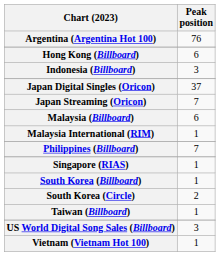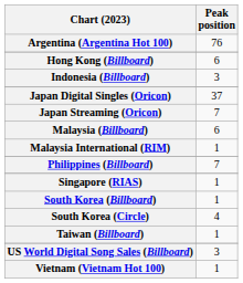 <table class="wikitable sortable plainrowheaders" style="text-align:center">
 <tr>
 <th scope="col">Chart (2023)</th>
 <th scope="col">Peak<br>position</th>
 </tr>
 <tr>
 <th scope="row">Argentina (<a href='#'>Argentina Hot 100</a>)</th>
 <td>76</td>
 </tr>
 <tr>
 </tr>
 <tr>
 </tr>
 <tr>
 </tr>
 <tr>
 <th scope="row">Hong Kong (<em><a href='#'>Billboard</a></em>)</th>
 <td>6</td>
 </tr>
 <tr>
 <th scope="row">Indonesia (<em><a href='#'>Billboard</a></em>)</th>
 <td>3</td>
 </tr>
 <tr>
 </tr>
 <tr>
 <th scope="row">Japan Digital Singles (<a href='#'>Oricon</a>)</th>
 <td>37</td>
 </tr>
 <tr>
 <th scope="row">Japan Streaming (<a href='#'>Oricon</a>)</th>
 <td>7</td>
 </tr>
 <tr>
 <th scope="row">Malaysia (<em><a href='#'>Billboard</a></em>)</th>
 <td>6</td>
 </tr>
 <tr>
 <th scope="row">Malaysia International (<a href='#'>RIM</a>)</th>
 <td>1</td>
 </tr>
 <tr>
 </tr>
 <tr>
 <th scope="row"><a href='#'>Philippines</a> (<em><a href='#'>Billboard</a></em>)</th>
 <td>7</td>
 </tr>
 <tr>
 </tr>
 <tr>
 <th scope="row">Singapore (<a href='#'>RIAS</a>)</th>
 <td>1</td>
 </tr>
 <tr>
 <th scope="row"><a href='#'>South Korea</a> (<em><a href='#'>Billboard</a></em>)</th>
 <td>1</td>
 </tr>
 <tr>
 <th scope="row">South Korea (<a href='#'>Circle</a>)</th>
-<td>2</td>
+<td>4</td>
 </tr>
 <tr>
 <th scope="row">Taiwan (<em><a href='#'>Billboard</a></em>)</th>
 <td>1</td>
 </tr>
 <tr>
 </tr>
 <tr>
 </tr>
 <tr>
 <th scope="row">US <a href='#'>World Digital Song Sales</a> (<em><a href='#'>Billboard</a></em>)</th>
 <td>3</td>
 </tr>
 <tr>
 <th scope="row">Vietnam (<a href='#'>Vietnam Hot 100</a>)</th>
 <td>1</td>
 </tr>
 </table>
